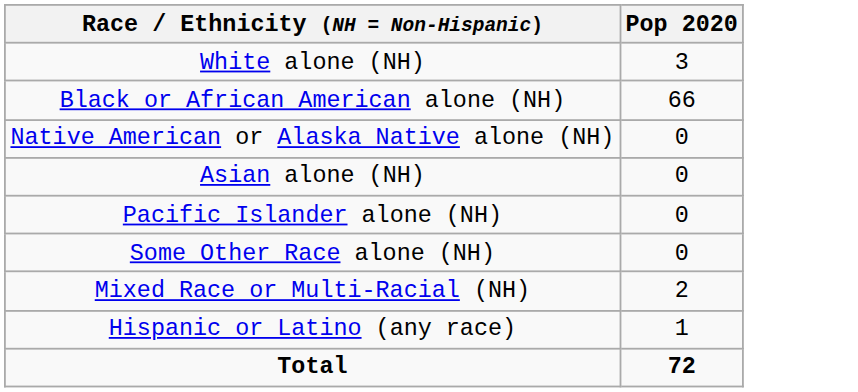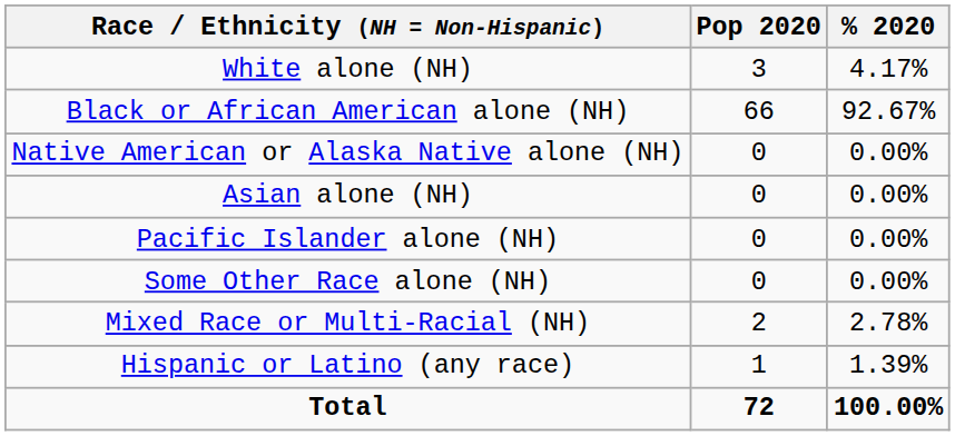 <table class="wikitable" style="text-align:center;">
 <tr>
 <th>Race / Ethnicity <small>(<em>NH = Non-Hispanic</em>)</small></th>
 <th>Pop 2020</th>
+<th>% 2020</th>
 </tr>
 <tr>
 <td><a href='#'>White</a> alone (NH)</td>
 <td>3</td>
+<td>4.17%</td>
 </tr>
 <tr>
 <td><a href='#'>Black or African American</a> alone (NH)</td>
 <td>66</td>
+<td>92.67%</td>
 </tr>
 <tr>
 <td><a href='#'>Native American</a> or <a href='#'>Alaska Native</a> alone (NH)</td>
 <td>0</td>
+<td>0.00%</td>
 </tr>
 <tr>
 <td><a href='#'>Asian</a> alone (NH)</td>
 <td>0</td>
+<td>0.00%</td>
 </tr>
 <tr>
 <td><a href='#'>Pacific Islander</a> alone (NH)</td>
 <td>0</td>
+<td>0.00%</td>
 </tr>
 <tr>
 <td><a href='#'>Some Other Race</a> alone (NH)</td>
 <td>0</td>
+<td>0.00%</td>
 </tr>
 <tr>
 <td><a href='#'>Mixed Race or Multi-Racial</a> (NH)</td>
 <td>2</td>
+<td>2.78%</td>
 </tr>
 <tr>
 <td><a href='#'>Hispanic or Latino</a> (any race)</td>
 <td>1</td>
+<td>1.39%</td>
 </tr>
 <tr>
 <td><strong>Total</strong></td>
 <td><strong>72</strong></td>
+<td><strong>100.00%</strong></td>
 </tr>
 </table>
